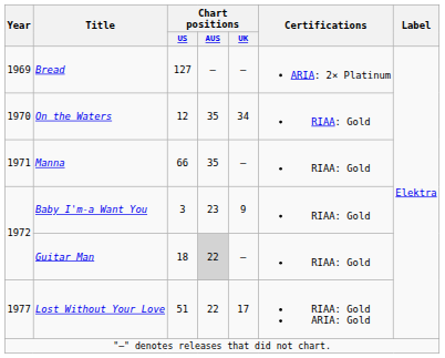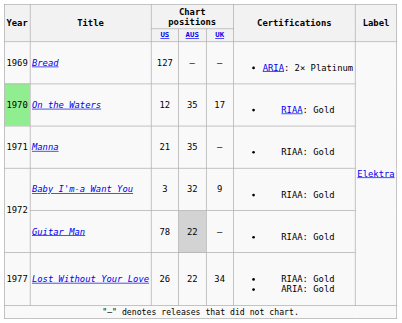 <table class="wikitable" style="text-align:center;">
 <tr>
 <th rowspan="2"><strong>Year</strong></th>
 <th rowspan="2"><strong>Title</strong></th>
 <th colspan="3">Chart positions</th>
 <th rowspan="2">Certifications</th>
 <th rowspan="2">Label</th>
 </tr>
 <tr style="font-size:smaller;">
 <th width="35"><a href='#'>US</a><br></th>
 <th width="35"><a href='#'>AUS</a><br></th>
 <th width="35"><a href='#'>UK</a><br></th>
 </tr>
 <tr>
 <td>1969</td>
 <td align="left"><em><a href='#'>Bread</a></em></td>
 <td>127</td>
 <td>–</td>
 <td>–</td>
 <td><br><ul><li><a href='#'>ARIA</a>: 2× Platinum</li></ul></td>
 <td rowspan="6"><a href='#'>Elektra</a></td>
 </tr>
 <tr>
-<td>1970</td>
+<td style="background: lightgreen;">1970</td>
 <td align="left"><em><a href='#'>On the Waters</a></em></td>
 <td>12</td>
 <td>35</td>
-<td>34</td>
+<td>17</td>
 <td><br><ul><li><a href='#'>RIAA</a>: Gold</li></ul></td>
 </tr>
 <tr>
 <td>1971</td>
 <td align="left"><em><a href='#'>Manna</a></em></td>
-<td>66</td>
+<td>21</td>
 <td>35</td>
 <td>–</td>
 <td><br><ul><li>RIAA: Gold</li></ul></td>
 </tr>
 <tr>
 <td rowspan="2">1972</td>
 <td align="left"><em><a href='#'>Baby I'm-a Want You</a></em></td>
 <td>3</td>
-<td>23</td>
+<td>32</td>
 <td>9</td>
 <td><br><ul><li>RIAA: Gold</li></ul></td>
 </tr>
 <tr>
 <td align="left"><em><a href='#'>Guitar Man</a></em></td>
-<td>18</td>
+<td>78</td>
 <td style="background: lightgrey;">22</td>
 <td>–</td>
 <td><br><ul><li>RIAA: Gold</li></ul></td>
 </tr>
 <tr>
 <td>1977</td>
 <td align="left"><em><a href='#'>Lost Without Your Love</a></em></td>
-<td>51</td>
+<td>26</td>
 <td>22</td>
-<td>17</td>
+<td>34</td>
 <td><br><ul><li>RIAA: Gold</li><li>ARIA: Gold</li></ul></td>
 </tr>
 <tr>
 <td colspan="7" style="text-align:center; font-size:9pt;">"–" denotes releases that did not chart.</td>
 </tr>
 </table>
